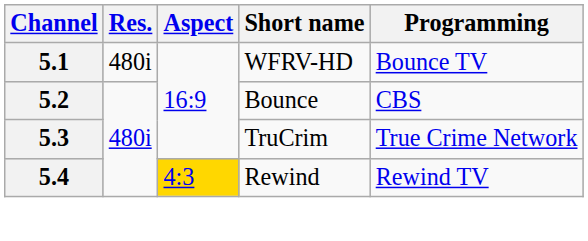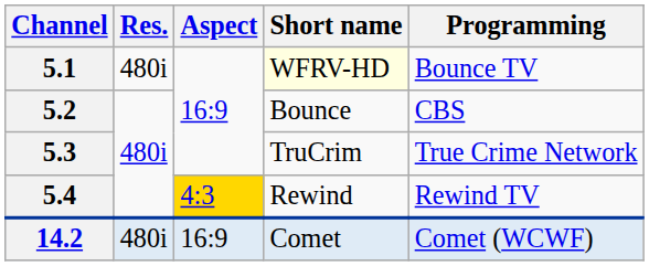 <table class="wikitable">
 <tr>
 <th scope = "col"><a href='#'>Channel</a></th>
 <th scope = "col"><a href='#'>Res.</a></th>
 <th scope = "col"><a href='#'>Aspect</a></th>
 <th scope = "col">Short name</th>
 <th scope = "col">Programming</th>
 </tr>
 <tr>
 <th scope = "row">5.1</th>
 <td>480i</td>
 <td rowspan=3><a href='#'>16:9</a></td>
-<td>WFRV-HD</td>
+<td style="background: lightyellow;">WFRV-HD</td>
 <td><a href='#'>Bounce TV</a></td>
 </tr>
 <tr>
 <th scope = "row">5.2</th>
 <td rowspan=3><a href='#'>480i</a></td>
 <td>Bounce</td>
 <td><a href='#'>CBS</a></td>
 </tr>
 <tr>
 <th scope = "row">5.3</th>
 <td>TruCrim</td>
 <td><a href='#'>True Crime Network</a></td>
 </tr>
 <tr>
 <th scope = "row">5.4</th>
 <td style="background: gold;"><a href='#'>4:3</a></td>
 <td>Rewind</td>
 <td><a href='#'>Rewind TV</a></td>
 </tr>
+<tr style="background-color:#DFEBF6; border-top: 2px solid #003399;">
+<th scope = "row"><a href='#'>14.2</a></th>
+<td>480i</td>
+<td>16:9</td>
+<td>Comet</td>
+<td><a href='#'>Comet</a> (<a href='#'>WCWF</a>)</td>
+</tr>
 </table>
